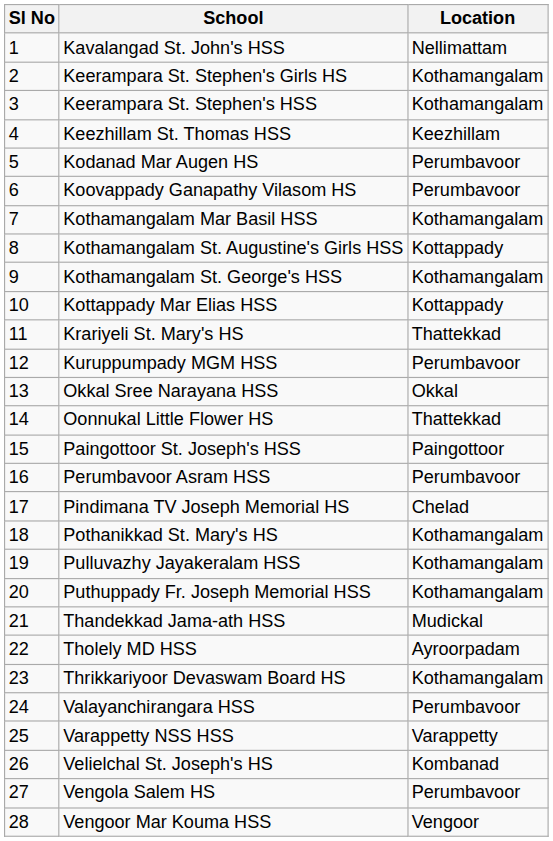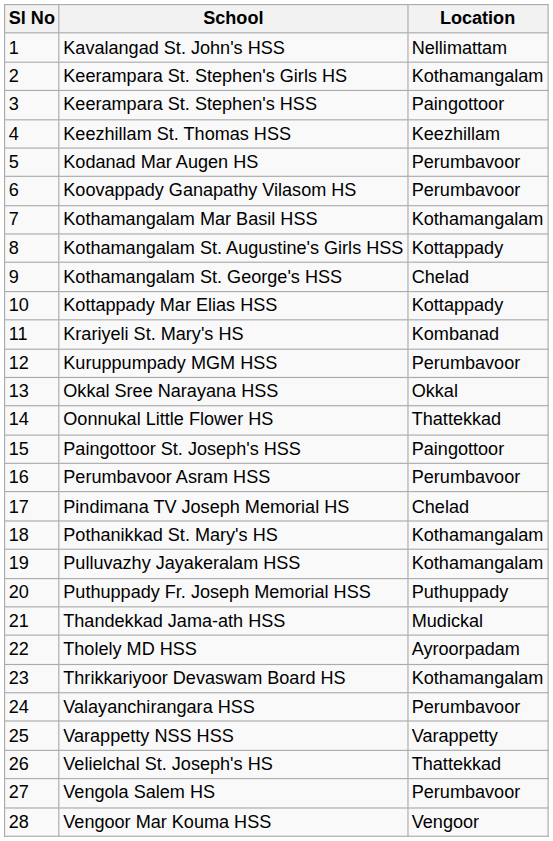 <table class="sortable wikitable">
 <tr>
 <th>Sl No</th>
 <th>School</th>
 <th>Location</th>
 </tr>
 <tr>
 <td>1</td>
 <td>Kavalangad St. John's HSS</td>
 <td>Nellimattam</td>
 </tr>
 <tr>
 <td>2</td>
 <td>Keerampara St. Stephen's Girls HS</td>
 <td>Kothamangalam</td>
 </tr>
 <tr>
 <td>3</td>
 <td>Keerampara St. Stephen's HSS</td>
-<td>Kothamangalam</td>
+<td>Paingottoor</td>
 </tr>
 <tr>
 <td>4</td>
 <td>Keezhillam St. Thomas HSS</td>
 <td>Keezhillam</td>
 </tr>
 <tr>
 <td>5</td>
 <td>Kodanad Mar Augen HS</td>
 <td>Perumbavoor</td>
 </tr>
 <tr>
 <td>6</td>
 <td>Koovappady Ganapathy Vilasom HS</td>
 <td>Perumbavoor</td>
 </tr>
 <tr>
 <td>7</td>
 <td>Kothamangalam Mar Basil HSS</td>
 <td>Kothamangalam</td>
 </tr>
 <tr>
 <td>8</td>
 <td>Kothamangalam St. Augustine's Girls HSS</td>
 <td>Kottappady</td>
 </tr>
 <tr>
 <td>9</td>
 <td>Kothamangalam St. George's HSS</td>
-<td>Kothamangalam</td>
+<td>Chelad</td>
 </tr>
 <tr>
 <td>10</td>
 <td>Kottappady Mar Elias HSS</td>
 <td>Kottappady</td>
 </tr>
 <tr>
 <td>11</td>
 <td>Krariyeli St. Mary's HS</td>
-<td>Thattekkad</td>
+<td>Kombanad</td>
 </tr>
 <tr>
 <td>12</td>
 <td>Kuruppumpady MGM HSS</td>
 <td>Perumbavoor</td>
 </tr>
 <tr>
 <td>13</td>
 <td>Okkal Sree Narayana HSS</td>
 <td>Okkal</td>
 </tr>
 <tr>
 <td>14</td>
 <td>Oonnukal Little Flower HS</td>
 <td>Thattekkad</td>
 </tr>
 <tr>
 <td>15</td>
 <td>Paingottoor St. Joseph's HSS</td>
 <td>Paingottoor</td>
 </tr>
 <tr>
 <td>16</td>
 <td>Perumbavoor Asram HSS</td>
 <td>Perumbavoor</td>
 </tr>
 <tr>
 <td>17</td>
 <td>Pindimana TV Joseph Memorial HS</td>
 <td>Chelad</td>
 </tr>
 <tr>
 <td>18</td>
 <td>Pothanikkad St. Mary's HS</td>
 <td>Kothamangalam</td>
 </tr>
 <tr>
 <td>19</td>
 <td>Pulluvazhy Jayakeralam HSS</td>
 <td>Kothamangalam</td>
 </tr>
 <tr>
 <td>20</td>
 <td>Puthuppady Fr. Joseph Memorial HSS</td>
-<td>Kothamangalam</td>
+<td>Puthuppady</td>
 </tr>
 <tr>
 <td>21</td>
 <td>Thandekkad Jama-ath HSS</td>
 <td>Mudickal</td>
 </tr>
 <tr>
 <td>22</td>
 <td>Tholely MD HSS</td>
 <td>Ayroorpadam</td>
 </tr>
 <tr>
 <td>23</td>
 <td>Thrikkariyoor Devaswam Board HS</td>
 <td>Kothamangalam</td>
 </tr>
 <tr>
 <td>24</td>
 <td>Valayanchirangara HSS</td>
 <td>Perumbavoor</td>
 </tr>
 <tr>
 <td>25</td>
 <td>Varappetty NSS HSS</td>
 <td>Varappetty</td>
 </tr>
 <tr>
 <td>26</td>
 <td>Velielchal St. Joseph's HS</td>
-<td>Kombanad</td>
+<td>Thattekkad</td>
 </tr>
 <tr>
 <td>27</td>
 <td>Vengola Salem HS</td>
 <td>Perumbavoor</td>
 </tr>
 <tr>
 <td>28</td>
 <td>Vengoor Mar Kouma HSS</td>
 <td>Vengoor</td>
 </tr>
 </table>
